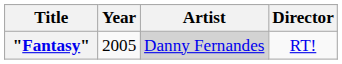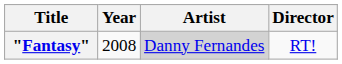 <table class="wikitable plainrowheaders" style="text-align:center;">
 <tr>
 <th scope="col" style="width:5em;">Title</th>
 <th scope="col">Year</th>
 <th scope="col">Artist</th>
 <th scope="col">Director</th>
 </tr>
 <tr>
 <th scope="row">"<a href='#'>Fantasy</a>"</th>
-<td>2005</td>
+<td>2008</td>
 <td style="background: lightgrey;"><a href='#'>Danny Fernandes</a></td>
 <td><a href='#'>RT!</a></td>
 </tr>
 </table>
